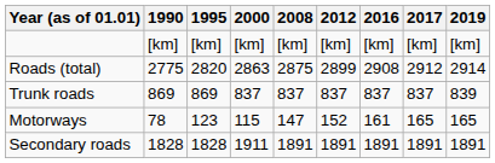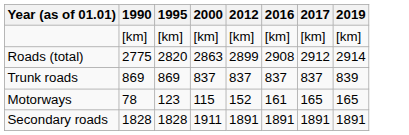 <table class="wikitable">
 <tr>
 <th>Year (as of 01.01)</th>
 <th>1990</th>
 <th>1995</th>
 <th>2000</th>
-<th>2008</th>
 <th>2012</th>
 <th>2016</th>
 <th>2017</th>
 <th>2019</th>
 </tr>
 <tr>
 <td></td>
 <td>[km]</td>
 <td>[km]</td>
 <td>[km]</td>
 <td>[km]</td>
 <td>[km]</td>
 <td>[km]</td>
 <td>[km]</td>
-<td>[km]</td>
 </tr>
 <tr>
 <td>Roads (total)</td>
 <td>2775</td>
 <td>2820</td>
 <td>2863</td>
-<td>2875</td>
 <td>2899</td>
 <td>2908</td>
 <td>2912</td>
 <td>2914</td>
 </tr>
 <tr>
 <td>Trunk roads</td>
 <td>869</td>
 <td>869</td>
 <td>837</td>
 <td>837</td>
 <td>837</td>
 <td>837</td>
-<td>837</td>
 <td>839</td>
 </tr>
 <tr>
 <td>Motorways</td>
 <td>78</td>
 <td>123</td>
 <td>115</td>
-<td>147</td>
 <td>152</td>
 <td>161</td>
 <td>165</td>
 <td>165</td>
 </tr>
 <tr>
 <td>Secondary roads</td>
 <td>1828</td>
 <td>1828</td>
 <td>1911</td>
 <td>1891</td>
 <td>1891</td>
 <td>1891</td>
 <td>1891</td>
-<td>1891</td>
 </tr>
 </table>
